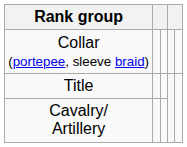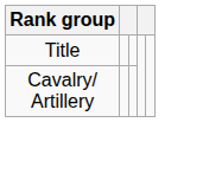 <table class="wikitable" style="text-align:center;">
 <tr>
 <th>Rank group</th>
 <th colspan=2></th>
 <th colspan=2></th>
-</tr>
-<tr>
-<td>Collar <br> <small>(<a href='#'>portepee</a>, sleeve <a href='#'>braid</a>)</small></td>
-<td></td>
-<td></td>
-<td></td>
-<td></td>
 </tr>
 <tr>
 <td>Title</td>
 <td></td>
 <td></td>
 <td rowspan=2></td>
 <td rowspan=2></td>
 </tr>
 <tr>
 <td>Cavalry/<br>Artillery</td>
 <td> </td>
 <td></td>
 </tr>
 <tr>
 </tr>
 </table>
